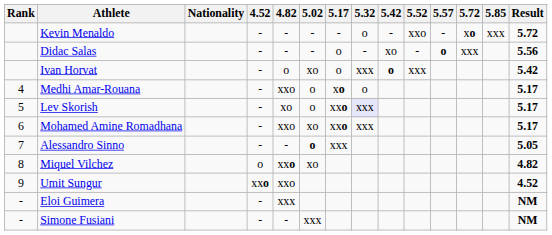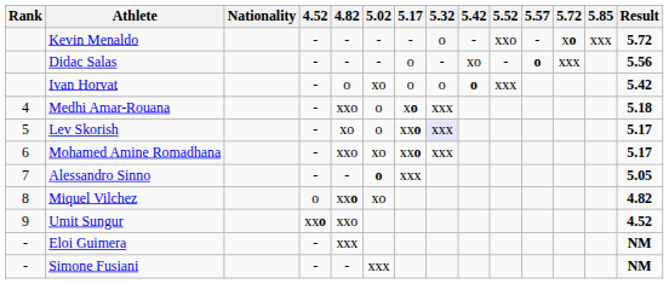 <table class="wikitable sortable" style="text-align:center">
 <tr>
 <th>Rank</th>
 <th>Athlete</th>
 <th>Nationality</th>
 <th>4.52</th>
 <th>4.82</th>
 <th>5.02</th>
 <th>5.17</th>
 <th>5.32</th>
 <th>5.42</th>
 <th>5.52</th>
 <th>5.57</th>
 <th>5.72</th>
 <th>5.85</th>
 <th>Result</th>
 </tr>
 <tr>
 <td></td>
 <td align="left"><a href='#'>Kevin Menaldo</a></td>
 <td align="left"></td>
 <td>-</td>
 <td>-</td>
 <td>-</td>
 <td>-</td>
 <td>o</td>
 <td>-</td>
 <td>xxo</td>
 <td>-</td>
 <td>x<strong>o</strong></td>
 <td>xxx</td>
 <td><strong>5.72</strong></td>
 </tr>
 <tr>
 <td></td>
 <td align="left"><a href='#'>Didac Salas</a></td>
 <td align="left"></td>
 <td>-</td>
 <td>-</td>
 <td>-</td>
 <td>o</td>
 <td>-</td>
 <td>xo</td>
 <td>-</td>
 <td><strong>o</strong></td>
 <td>xxx</td>
 <td></td>
 <td><strong>5.56</strong></td>
 </tr>
 <tr>
 <td></td>
 <td align="left"><a href='#'>Ivan Horvat</a></td>
 <td align="left"></td>
 <td>-</td>
 <td>o</td>
 <td>xo</td>
 <td>o</td>
-<td>xxx</td>
+<td>o</td>
 <td><strong>o</strong></td>
 <td>xxx</td>
 <td></td>
 <td></td>
 <td></td>
 <td><strong>5.42</strong></td>
 </tr>
 <tr>
 <td>4</td>
 <td align="left"><a href='#'>Medhi Amar-Rouana</a></td>
 <td align="left"></td>
 <td>-</td>
 <td>xxo</td>
 <td>o</td>
 <td>x<strong>o</strong></td>
-<td>o</td>
+<td>xxx</td>
 <td></td>
 <td></td>
 <td></td>
 <td></td>
 <td></td>
-<td><strong>5.17</strong></td>
+<td><strong>5.18</strong></td>
 </tr>
 <tr>
 <td>5</td>
 <td align="left"><a href='#'>Lev Skorish</a></td>
 <td align="left"></td>
 <td>-</td>
 <td>xo</td>
 <td>o</td>
 <td>xx<strong>o</strong></td>
 <td style="background: lavender;">xxx</td>
 <td></td>
 <td></td>
 <td></td>
 <td></td>
 <td></td>
 <td><strong>5.17</strong></td>
 </tr>
 <tr>
 <td>6</td>
 <td align="left"><a href='#'>Mohamed Amine Romadhana</a></td>
 <td align="left"></td>
 <td>-</td>
 <td>xxo</td>
 <td>xo</td>
 <td>xx<strong>o</strong></td>
 <td>xxx</td>
 <td></td>
 <td></td>
 <td></td>
 <td></td>
 <td></td>
 <td><strong>5.17</strong></td>
 </tr>
 <tr>
 <td>7</td>
 <td align="left"><a href='#'>Alessandro Sinno</a></td>
 <td align="left"></td>
 <td>-</td>
 <td>-</td>
 <td><strong>o</strong></td>
 <td>xxx</td>
 <td></td>
 <td></td>
 <td></td>
 <td></td>
 <td></td>
 <td></td>
 <td><strong>5.05</strong></td>
 </tr>
 <tr>
 <td>8</td>
 <td align="left"><a href='#'>Miquel Vilchez</a></td>
 <td align="left"></td>
 <td>o</td>
 <td>xx<strong>o</strong></td>
 <td>xo</td>
 <td></td>
 <td></td>
 <td></td>
 <td></td>
 <td></td>
 <td></td>
 <td></td>
 <td><strong>4.82</strong></td>
 </tr>
 <tr>
 <td>9</td>
 <td align="left"><a href='#'>Umit Sungur</a></td>
 <td align="left"></td>
 <td>xx<strong>o</strong></td>
 <td>xxo</td>
 <td></td>
 <td></td>
 <td></td>
 <td></td>
 <td></td>
 <td></td>
 <td></td>
 <td></td>
 <td><strong>4.52</strong></td>
 </tr>
 <tr>
 <td>-</td>
 <td align="left"><a href='#'>Eloi Guimera</a></td>
 <td align="left"></td>
 <td>-</td>
 <td>xxx</td>
 <td></td>
 <td></td>
 <td></td>
 <td></td>
 <td></td>
 <td></td>
 <td></td>
 <td></td>
 <td><strong>NM</strong></td>
 </tr>
 <tr>
 <td>-</td>
 <td align="left"><a href='#'>Simone Fusiani</a></td>
 <td align="left"></td>
 <td>-</td>
 <td>-</td>
 <td>xxx</td>
 <td></td>
 <td></td>
 <td></td>
 <td></td>
 <td></td>
 <td></td>
 <td></td>
 <td><strong>NM</strong></td>
 </tr>
 </table>
